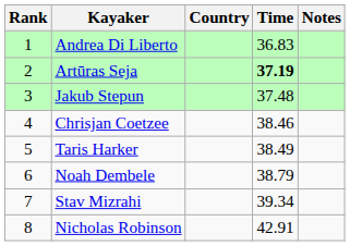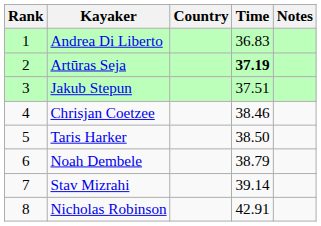 <table class="wikitable" style="text-align:center">
 <tr>
 <th>Rank</th>
 <th>Kayaker</th>
 <th>Country</th>
 <th>Time</th>
 <th>Notes</th>
 </tr>
 <tr bgcolor=bbffbb>
 <td>1</td>
 <td align="left"><a href='#'>Andrea Di Liberto</a></td>
 <td align="left"></td>
 <td>36.83</td>
 <td></td>
 </tr>
 <tr bgcolor=bbffbb>
 <td>2</td>
 <td align="left"><a href='#'>Artūras Seja</a></td>
 <td align="left"></td>
 <td><strong>37.19</strong></td>
 <td></td>
 </tr>
 <tr bgcolor=bbffbb>
 <td>3</td>
 <td align="left"><a href='#'>Jakub Stepun</a></td>
 <td align="left"></td>
-<td>37.48</td>
+<td>37.51</td>
 <td></td>
 </tr>
 <tr>
 <td>4</td>
 <td align="left"><a href='#'>Chrisjan Coetzee</a></td>
 <td align="left"></td>
 <td>38.46</td>
 <td></td>
 </tr>
 <tr>
 <td>5</td>
 <td align="left"><a href='#'>Taris Harker</a></td>
 <td align="left"></td>
-<td>38.49</td>
+<td>38.50</td>
 <td></td>
 </tr>
 <tr>
 <td>6</td>
 <td align="left"><a href='#'>Noah Dembele</a></td>
 <td align="left"></td>
 <td>38.79</td>
 <td></td>
 </tr>
 <tr>
 <td>7</td>
 <td align="left"><a href='#'>Stav Mizrahi</a></td>
 <td align="left"></td>
-<td>39.34</td>
+<td>39.14</td>
 <td></td>
 </tr>
 <tr>
 <td>8</td>
 <td align="left"><a href='#'>Nicholas Robinson</a></td>
 <td align="left"></td>
 <td>42.91</td>
 <td></td>
 </tr>
 </table>
